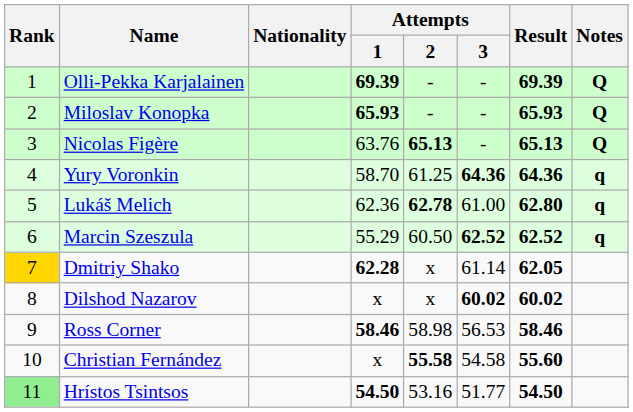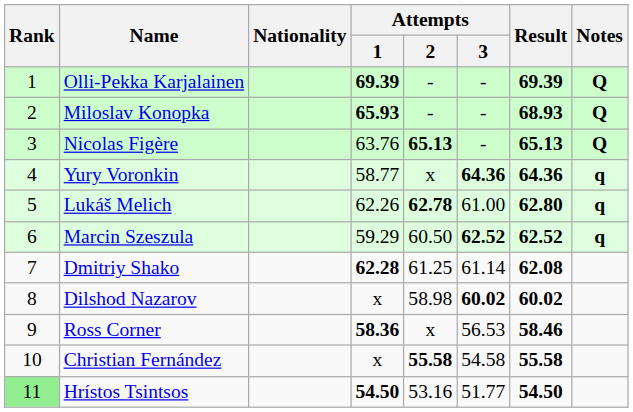 <table class="wikitable sortable" style="text-align:center">
 <tr>
 <th rowspan=2>Rank</th>
 <th rowspan=2>Name</th>
 <th rowspan=2>Nationality</th>
 <th colspan=3>Attempts</th>
 <th rowspan=2>Result</th>
 <th rowspan=2>Notes</th>
 </tr>
 <tr>
 <th>1</th>
 <th>2</th>
 <th>3</th>
 </tr>
 <tr bgcolor=ccffcc>
 <td>1</td>
 <td align=left><a href='#'>Olli-Pekka Karjalainen</a></td>
 <td align=left></td>
 <td><strong>69.39</strong></td>
 <td>-</td>
 <td>-</td>
 <td><strong>69.39</strong></td>
 <td><strong>Q</strong></td>
 </tr>
 <tr bgcolor=ccffcc>
 <td>2</td>
 <td align=left><a href='#'>Miloslav Konopka</a></td>
 <td align=left></td>
 <td><strong>65.93</strong></td>
 <td>-</td>
 <td>-</td>
-<td><strong>65.93</strong></td>
+<td><strong>68.93</strong></td>
 <td><strong>Q</strong></td>
 </tr>
 <tr bgcolor=ccffcc>
 <td>3</td>
 <td align=left><a href='#'>Nicolas Figère</a></td>
 <td align=left></td>
 <td>63.76</td>
 <td><strong>65.13</strong></td>
 <td>-</td>
 <td><strong>65.13</strong></td>
 <td><strong>Q</strong></td>
 </tr>
 <tr bgcolor=ddffdd>
 <td>4</td>
 <td align=left><a href='#'>Yury Voronkin</a></td>
 <td align=left></td>
-<td>58.70</td>
-<td>61.25</td>
+<td>58.77</td>
+<td>x</td>
 <td><strong>64.36</strong></td>
 <td><strong>64.36</strong></td>
 <td><strong>q</strong></td>
 </tr>
 <tr bgcolor=ddffdd>
 <td>5</td>
 <td align=left><a href='#'>Lukáš Melich</a></td>
 <td align=left></td>
-<td>62.36</td>
+<td>62.26</td>
 <td><strong>62.78</strong></td>
 <td>61.00</td>
 <td><strong>62.80</strong></td>
 <td><strong>q</strong></td>
 </tr>
 <tr bgcolor=ddffdd>
 <td>6</td>
 <td align=left><a href='#'>Marcin Szeszula</a></td>
 <td align=left></td>
-<td>55.29</td>
+<td>59.29</td>
 <td>60.50</td>
 <td><strong>62.52</strong></td>
 <td><strong>62.52</strong></td>
 <td><strong>q</strong></td>
 </tr>
 <tr>
-<td style="background: gold;">7</td>
+<td>7</td>
 <td align=left><a href='#'>Dmitriy Shako</a></td>
 <td align=left></td>
 <td><strong>62.28</strong></td>
-<td>x</td>
+<td>61.25</td>
 <td>61.14</td>
-<td><strong>62.05</strong></td>
+<td><strong>62.08</strong></td>
 <td></td>
 </tr>
 <tr>
 <td>8</td>
 <td align=left><a href='#'>Dilshod Nazarov</a></td>
 <td align=left></td>
 <td>x</td>
-<td>x</td>
+<td>58.98</td>
 <td><strong>60.02</strong></td>
 <td><strong>60.02</strong></td>
 <td></td>
 </tr>
 <tr>
 <td>9</td>
 <td align=left><a href='#'>Ross Corner</a></td>
 <td align=left></td>
-<td><strong>58.46</strong></td>
-<td>58.98</td>
+<td><strong>58.36</strong></td>
+<td>x</td>
 <td>56.53</td>
 <td><strong>58.46</strong></td>
 <td></td>
 </tr>
 <tr>
 <td>10</td>
 <td align=left><a href='#'>Christian Fernández</a></td>
 <td align=left></td>
 <td>x</td>
 <td><strong>55.58</strong></td>
 <td>54.58</td>
-<td><strong>55.60</strong></td>
+<td><strong>55.58</strong></td>
 <td></td>
 </tr>
 <tr>
 <td style="background: lightgreen;">11</td>
 <td align=left><a href='#'>Hrístos Tsintsos</a></td>
 <td align=left></td>
 <td><strong>54.50</strong></td>
 <td>53.16</td>
 <td>51.77</td>
 <td><strong>54.50</strong></td>
 <td></td>
 </tr>
 </table>
